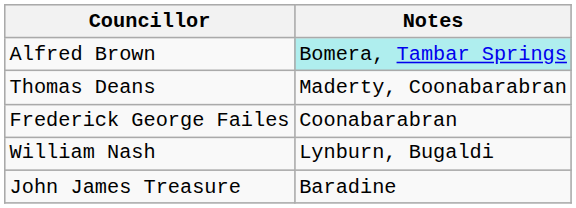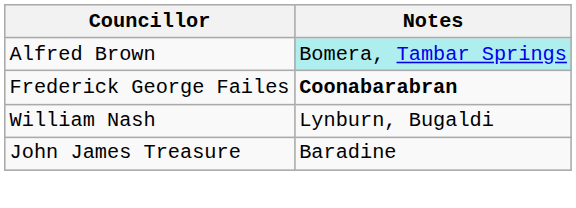 <table class="wikitable">
 <tr>
 <th>Councillor</th>
 <th>Notes</th>
 </tr>
 <tr>
 <td>Alfred Brown</td>
 <td style="background: paleturquoise;">Bomera, <a href='#'>Tambar Springs</a></td>
 </tr>
 <tr>
-<td>Thomas Deans</td>
-<td>Maderty, Coonabarabran</td>
-</tr>
-<tr>
 <td>Frederick George Failes</td>
-<td>Coonabarabran</td>
+<td><strong>Coonabarabran</strong></td>
 </tr>
 <tr>
 <td>William Nash</td>
 <td>Lynburn, Bugaldi</td>
 </tr>
 <tr>
 <td>John James Treasure</td>
 <td>Baradine</td>
 </tr>
 </table>
